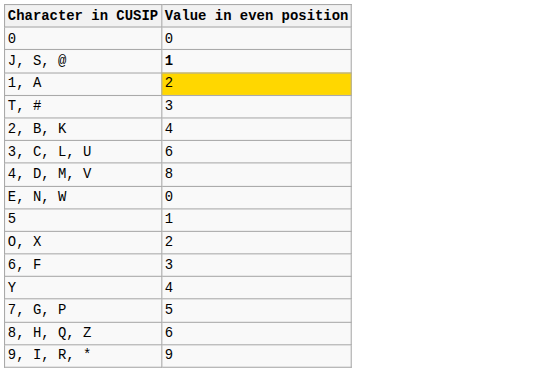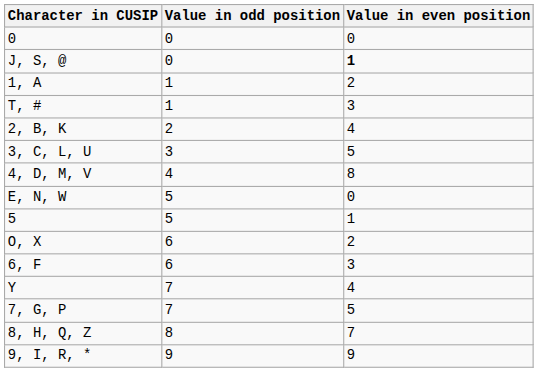 <table class="wikitable">
 <tr>
 <th>Character in CUSIP</th>
+<th>Value in odd position</th>
 <th>Value in even position</th>
 </tr>
 <tr>
 <td>0</td>
 <td>0</td>
+<td>0</td>
 </tr>
 <tr>
 <td>J, S, @</td>
+<td>0</td>
 <td><strong>1</strong></td>
 </tr>
 <tr>
 <td>1, A</td>
-<td style="background: gold;">2</td>
+<td>1</td>
+<td>2</td>
 </tr>
 <tr>
 <td>T, #</td>
+<td>1</td>
 <td>3</td>
 </tr>
 <tr>
 <td>2, B, K</td>
+<td>2</td>
 <td>4</td>
 </tr>
 <tr>
 <td>3, C, L, U</td>
-<td>6</td>
+<td>3</td>
+<td>5</td>
 </tr>
 <tr>
 <td>4, D, M, V</td>
+<td>4</td>
 <td>8</td>
 </tr>
 <tr>
 <td>E, N, W</td>
+<td>5</td>
 <td>0</td>
 </tr>
 <tr>
+<td>5</td>
 <td>5</td>
 <td>1</td>
 </tr>
 <tr>
 <td>O, X</td>
+<td>6</td>
 <td>2</td>
 </tr>
 <tr>
 <td>6, F</td>
+<td>6</td>
 <td>3</td>
 </tr>
 <tr>
 <td>Y</td>
+<td>7</td>
 <td>4</td>
 </tr>
 <tr>
 <td>7, G, P</td>
+<td>7</td>
 <td>5</td>
 </tr>
 <tr>
 <td>8, H, Q, Z</td>
-<td>6</td>
+<td>8</td>
+<td>7</td>
 </tr>
 <tr>
 <td>9, I, R, *</td>
 <td>9</td>
+<td>9</td>
 </tr>
 </table>
